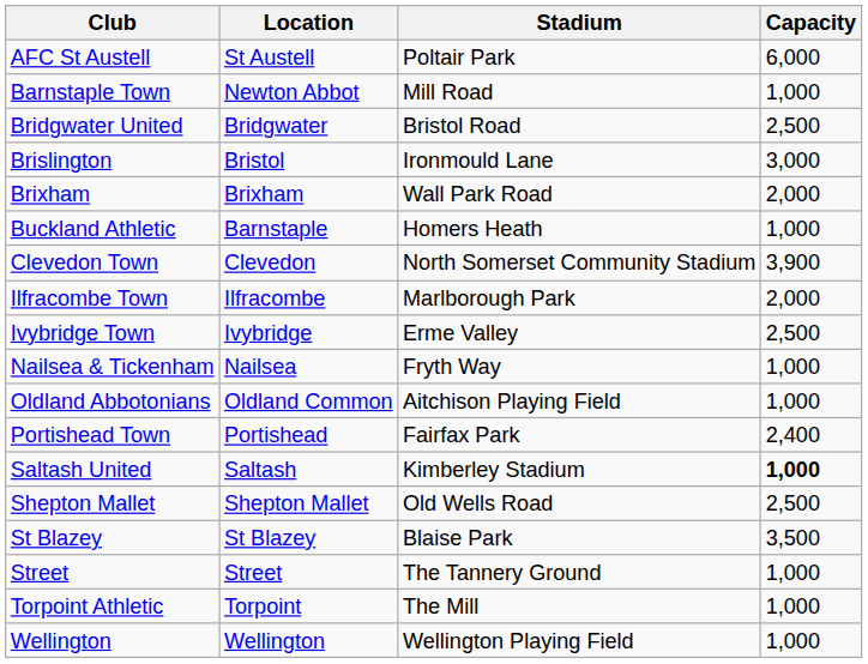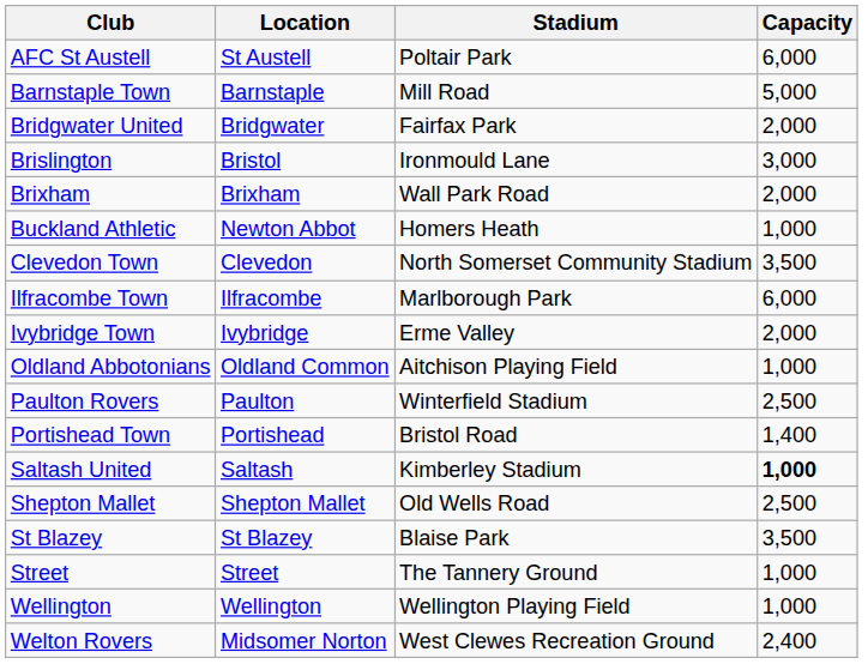 <table class="wikitable sortable" style="font-size:95%">
 <tr>
 <th>Club</th>
 <th>Location</th>
 <th>Stadium</th>
 <th>Capacity</th>
 </tr>
 <tr>
 <td><a href='#'>AFC St Austell</a></td>
 <td><a href='#'>St Austell</a></td>
 <td>Poltair Park</td>
 <td>6,000</td>
 </tr>
 <tr>
 <td><a href='#'>Barnstaple Town</a></td>
-<td><a href='#'>Newton Abbot</a></td>
+<td><a href='#'>Barnstaple</a></td>
 <td>Mill Road</td>
-<td>1,000</td>
+<td>5,000</td>
 </tr>
 <tr>
 <td><a href='#'>Bridgwater United</a></td>
 <td><a href='#'>Bridgwater</a></td>
-<td>Bristol Road</td>
-<td>2,500</td>
+<td>Fairfax Park</td>
+<td>2,000</td>
 </tr>
 <tr>
 <td><a href='#'>Brislington</a></td>
 <td><a href='#'>Bristol</a></td>
 <td>Ironmould Lane</td>
 <td>3,000</td>
 </tr>
 <tr>
 <td><a href='#'>Brixham</a></td>
 <td><a href='#'>Brixham</a></td>
 <td>Wall Park Road</td>
 <td>2,000</td>
 </tr>
 <tr>
 <td><a href='#'>Buckland Athletic</a></td>
-<td><a href='#'>Barnstaple</a></td>
+<td><a href='#'>Newton Abbot</a></td>
 <td>Homers Heath</td>
 <td>1,000</td>
 </tr>
 <tr>
 <td><a href='#'>Clevedon Town</a></td>
 <td><a href='#'>Clevedon</a></td>
 <td>North Somerset Community Stadium</td>
-<td>3,900</td>
+<td>3,500</td>
 </tr>
 <tr>
 <td><a href='#'>Ilfracombe Town</a></td>
 <td><a href='#'>Ilfracombe</a></td>
 <td>Marlborough Park</td>
-<td>2,000</td>
+<td>6,000</td>
 </tr>
 <tr>
 <td><a href='#'>Ivybridge Town</a></td>
 <td><a href='#'>Ivybridge</a></td>
 <td>Erme Valley</td>
-<td>2,500</td>
-</tr>
-<tr>
-<td><a href='#'>Nailsea & Tickenham</a></td>
-<td><a href='#'>Nailsea</a></td>
-<td>Fryth Way</td>
-<td>1,000</td>
+<td>2,000</td>
 </tr>
 <tr>
 <td><a href='#'>Oldland Abbotonians</a></td>
 <td><a href='#'>Oldland Common</a></td>
 <td>Aitchison Playing Field</td>
 <td>1,000</td>
 </tr>
 <tr>
+<td><a href='#'>Paulton Rovers</a></td>
+<td><a href='#'>Paulton</a></td>
+<td>Winterfield Stadium</td>
+<td>2,500</td>
+</tr>
+<tr>
 <td><a href='#'>Portishead Town</a></td>
 <td><a href='#'>Portishead</a></td>
-<td>Fairfax Park</td>
-<td>2,400</td>
+<td>Bristol Road</td>
+<td>1,400</td>
 </tr>
 <tr>
 <td><a href='#'>Saltash United</a></td>
 <td><a href='#'>Saltash</a></td>
 <td>Kimberley Stadium</td>
 <td><strong>1,000</strong></td>
 </tr>
 <tr>
 <td><a href='#'>Shepton Mallet</a></td>
 <td><a href='#'>Shepton Mallet</a></td>
 <td>Old Wells Road</td>
 <td>2,500</td>
 </tr>
 <tr>
 <td><a href='#'>St Blazey</a></td>
 <td><a href='#'>St Blazey</a></td>
 <td>Blaise Park</td>
 <td>3,500</td>
 </tr>
 <tr>
 <td><a href='#'>Street</a></td>
 <td><a href='#'>Street</a></td>
 <td>The Tannery Ground</td>
 <td>1,000</td>
 </tr>
 <tr>
-<td><a href='#'>Torpoint Athletic</a></td>
-<td><a href='#'>Torpoint</a></td>
-<td>The Mill</td>
-<td>1,000</td>
-</tr>
-<tr>
 <td><a href='#'>Wellington</a></td>
 <td><a href='#'>Wellington</a></td>
 <td>Wellington Playing Field</td>
 <td>1,000</td>
 </tr>
+<tr>
+<td><a href='#'>Welton Rovers</a></td>
+<td><a href='#'>Midsomer Norton</a></td>
+<td>West Clewes Recreation Ground</td>
+<td>2,400</td>
+</tr>
 </table>
